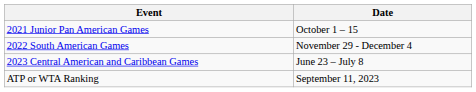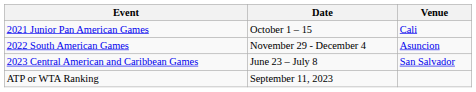 <table class="wikitable" width=720>
 <tr>
 <th>Event</th>
 <th>Date</th>
+<th>Venue</th>
 </tr>
 <tr>
 <td><a href='#'>2021 Junior Pan American Games</a></td>
 <td>October 1 – 15</td>
+<td> <a href='#'>Cali</a></td>
 </tr>
 <tr>
 <td><a href='#'>2022 South American Games</a></td>
 <td>November 29 - December 4</td>
+<td> <a href='#'>Asuncion</a></td>
 </tr>
 <tr>
 <td><a href='#'>2023 Central American and Caribbean Games</a></td>
 <td>June 23 – July 8</td>
+<td> <a href='#'>San Salvador</a></td>
 </tr>
 <tr>
 <td>ATP or WTA Ranking</td>
 <td>September 11, 2023</td>
+<td></td>
 </tr>
 </table>
